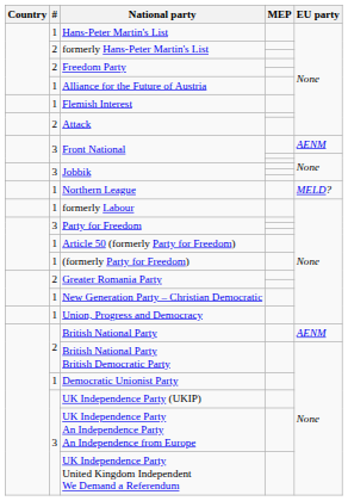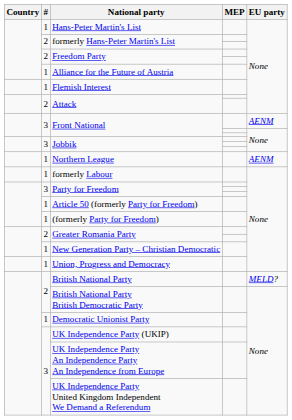 <table class="wikitable sortable mw-collapsible mw-collapsed" style="font-size:90%">
 <tr>
 <th>Country</th>
 <th>#</th>
 <th>National party</th>
 <th>MEP</th>
 <th>EU party</th>
 </tr>
 <tr>
 <td rowspan=6></td>
 <td>1</td>
 <td><a href='#'>Hans-Peter Martin's List</a></td>
 <td></td>
 <td rowspan=9><em>None</em></td>
 </tr>
 <tr>
 <td rowspan="2">2</td>
 <td rowspan="2">formerly <a href='#'>Hans-Peter Martin's List</a></td>
 <td></td>
 </tr>
 <tr>
 <td></td>
 </tr>
 <tr>
 <td rowspan=2>2</td>
 <td rowspan=2><a href='#'>Freedom Party</a></td>
 <td></td>
 </tr>
 <tr>
 <td></td>
 </tr>
 <tr>
 <td>1</td>
 <td><a href='#'>Alliance for the Future of Austria</a></td>
 <td></td>
 </tr>
 <tr>
 <td></td>
 <td>1</td>
 <td><a href='#'>Flemish Interest</a></td>
 <td></td>
 </tr>
 <tr>
 <td rowspan=2></td>
 <td rowspan=2>2</td>
 <td rowspan=2><a href='#'>Attack</a></td>
 <td></td>
 </tr>
 <tr>
 <td><br></td>
 </tr>
 <tr>
 <td rowspan=3></td>
 <td rowspan=3>3</td>
 <td rowspan=3><a href='#'>Front National</a></td>
 <td></td>
 <td><em><a href='#'>AENM</a></em></td>
 </tr>
 <tr>
 <td></td>
 <td rowspan=5><em>None</em></td>
 </tr>
 <tr>
 <td></td>
 </tr>
 <tr>
 <td rowspan=3></td>
 <td rowspan=3>3</td>
 <td rowspan=3><a href='#'>Jobbik</a></td>
 <td></td>
 </tr>
 <tr>
 <td></td>
 </tr>
 <tr>
 <td></td>
 </tr>
 <tr>
 <td></td>
 <td>1</td>
 <td><a href='#'>Northern League</a></td>
 <td></td>
-<td><em><a href='#'>MELD</a>?</em></td>
+<td><em><a href='#'>AENM</a></em></td>
 </tr>
 <tr>
 <td></td>
 <td>1</td>
 <td>formerly <a href='#'>Labour</a></td>
 <td></td>
 <td rowspan=10><em>None</em></td>
 </tr>
 <tr>
 <td rowspan=5></td>
 <td rowspan=3>3</td>
 <td rowspan=3><a href='#'>Party for Freedom</a></td>
 <td></td>
 </tr>
 <tr>
 <td></td>
 </tr>
 <tr>
 <td></td>
 </tr>
 <tr>
 <td>1</td>
 <td><a href='#'>Article 50</a> (formerly <a href='#'>Party for Freedom</a>)</td>
 <td></td>
 </tr>
 <tr>
 <td>1</td>
 <td>(formerly <a href='#'>Party for Freedom</a>)</td>
 <td></td>
 </tr>
 <tr>
 <td rowspan=3></td>
 <td rowspan=2>2</td>
 <td rowspan=2><a href='#'>Greater Romania Party</a></td>
 <td></td>
 </tr>
 <tr>
 <td></td>
 </tr>
 <tr>
 <td>1</td>
 <td><a href='#'>New Generation Party – Christian Democratic</a></td>
 <td></td>
 </tr>
 <tr>
 <td></td>
 <td>1</td>
 <td><a href='#'>Union, Progress and Democracy</a></td>
 <td></td>
 </tr>
 <tr>
 <td rowspan=6></td>
 <td rowspan=2>2</td>
 <td><a href='#'>British National Party</a></td>
 <td></td>
-<td><em><a href='#'>AENM</a></em></td>
+<td><em><a href='#'>MELD</a>?</em></td>
 </tr>
 <tr>
 <td><a href='#'>British National Party</a> <br><a href='#'>British Democratic Party</a> </td>
 <td></td>
 <td rowspan=5><em>None</em></td>
 </tr>
 <tr>
 <td>1</td>
 <td><a href='#'>Democratic Unionist Party</a></td>
 <td></td>
 </tr>
 <tr>
 <td rowspan=3>3</td>
 <td><a href='#'>UK Independence Party</a> (UKIP)</td>
 <td><br></td>
 </tr>
 <tr>
 <td><a href='#'>UK Independence Party</a> <br><a href='#'>An Independence Party</a> <br><a href='#'>An Independence from Europe</a> </td>
 <td><br></td>
 </tr>
 <tr>
 <td><a href='#'>UK Independence Party</a> <br>United Kingdom Independent <br><a href='#'>We Demand a Referendum</a> </td>
 <td><br></td>
 </tr>
 </table>
